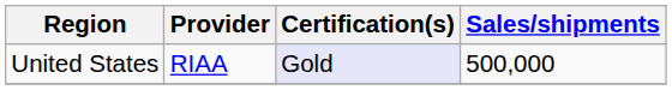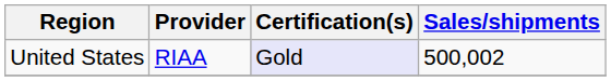 <table class="wikitable sortable">
 <tr>
 <th>Region</th>
 <th class="unsortable">Provider</th>
 <th class="unsortable">Certification(s)</th>
 <th class="unsortable"><a href='#'>Sales/shipments</a></th>
 </tr>
 <tr>
 <td>United States</td>
 <td><a href='#'>RIAA</a></td>
 <td style="background: lavender;">Gold</td>
-<td>500,000</td>
+<td>500,002</td>
 </tr>
 <tr>
 </tr>
 </table>
